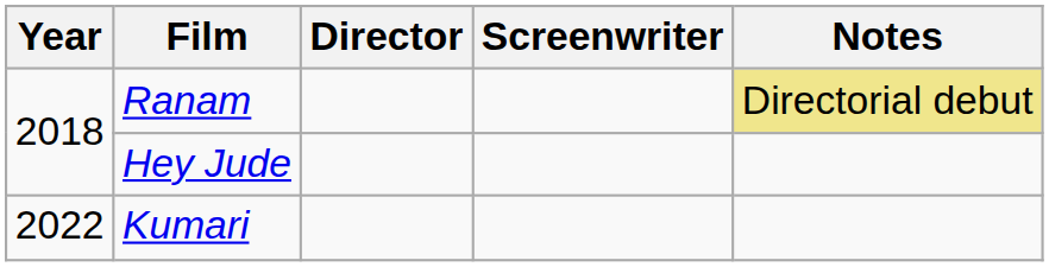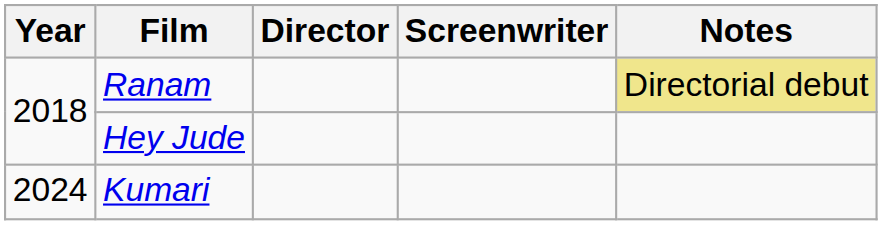 <table class="wikitable">
 <tr>
 <th>Year</th>
 <th>Film</th>
 <th>Director</th>
 <th>Screenwriter</th>
 <th>Notes</th>
 </tr>
 <tr>
 <td rowspan="2">2018</td>
 <td><em><a href='#'>Ranam</a></em></td>
 <td></td>
 <td></td>
 <td style="background: khaki;">Directorial debut</td>
 </tr>
 <tr>
 <td><em><a href='#'>Hey Jude</a></em></td>
 <td></td>
 <td></td>
 <td></td>
 </tr>
 <tr>
-<td>2022</td>
+<td>2024</td>
 <td><em><a href='#'>Kumari</a></em></td>
 <td></td>
 <td></td>
 <td></td>
 </tr>
 </table>
